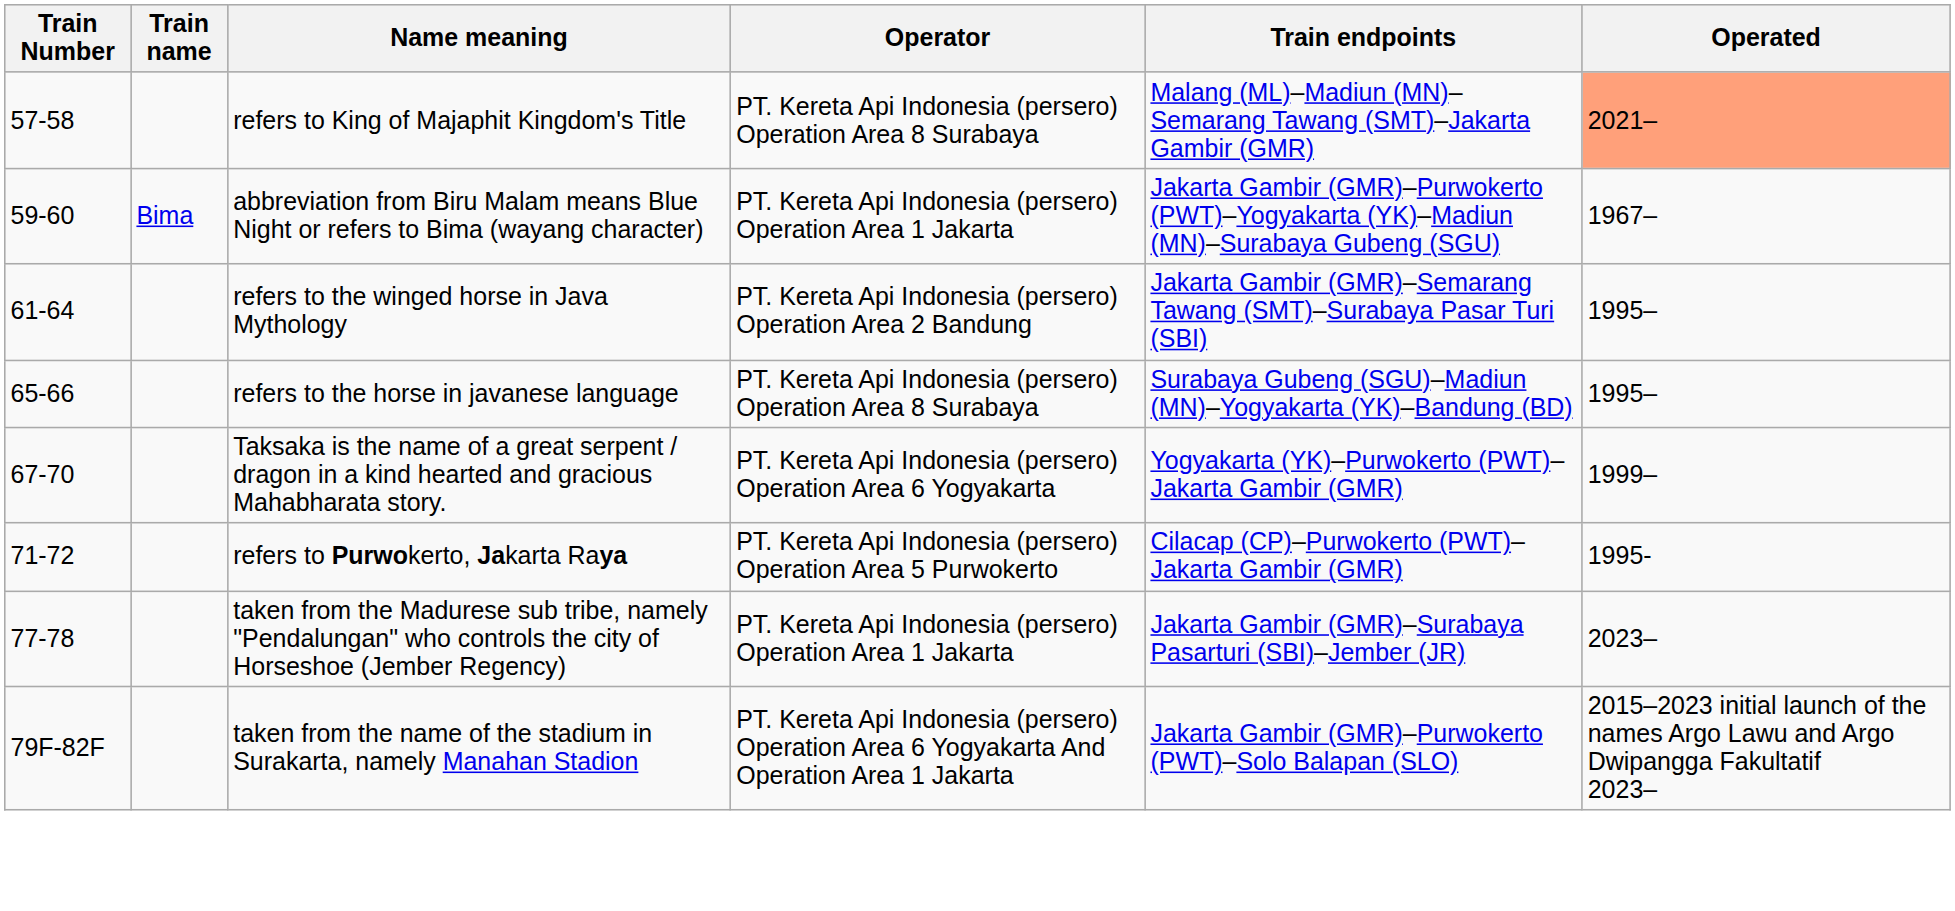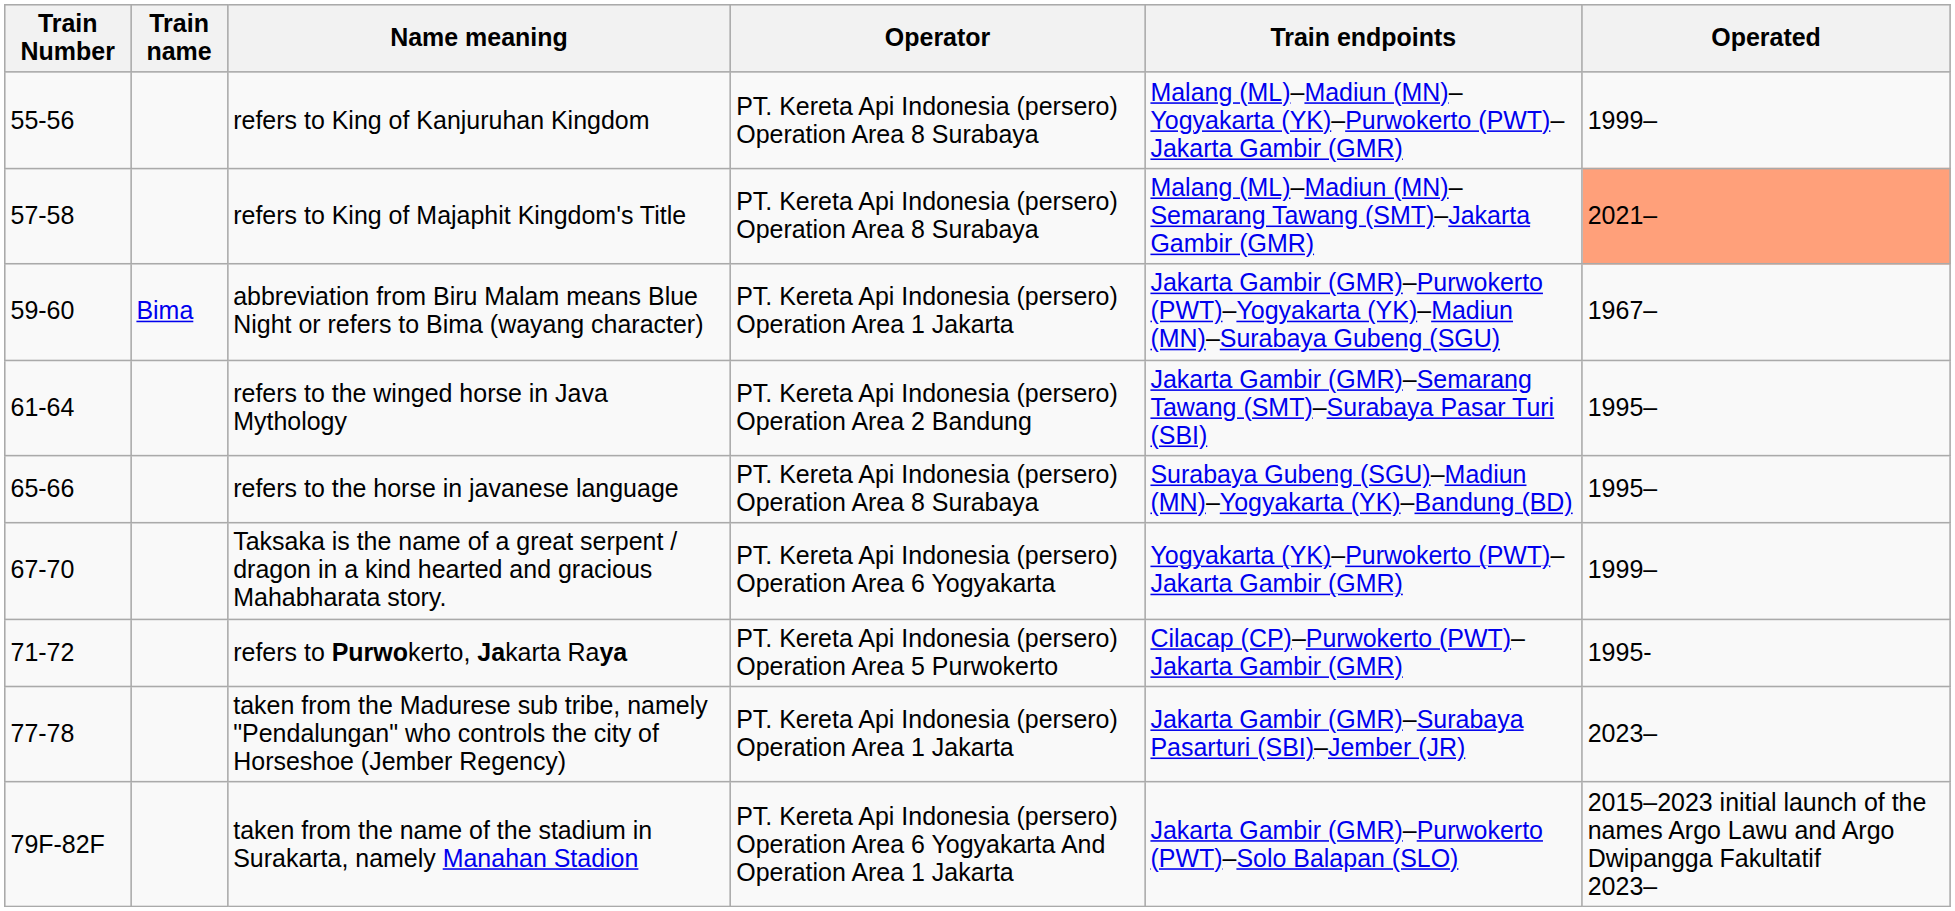 <table class="wikitable sortable">
 <tr>
 <th>Train Number</th>
 <th>Train name</th>
 <th>Name meaning</th>
 <th>Operator</th>
 <th>Train endpoints</th>
 <th>Operated</th>
+</tr>
+<tr>
+<td>55-56</td>
+<td></td>
+<td>refers to King of Kanjuruhan Kingdom</td>
+<td>PT. Kereta Api Indonesia (persero) Operation Area 8 Surabaya</td>
+<td><a href='#'>Malang (ML)</a>–<a href='#'>Madiun (MN)</a>–<a href='#'>Yogyakarta (YK)</a>–<a href='#'>Purwokerto (PWT)</a>–<a href='#'>Jakarta Gambir (GMR)</a></td>
+<td>1999–</td>
 </tr>
 <tr>
 <td>57-58</td>
 <td></td>
 <td>refers to King of Majaphit Kingdom's Title</td>
 <td>PT. Kereta Api Indonesia (persero) Operation Area 8 Surabaya</td>
 <td><a href='#'>Malang (ML)</a>–<a href='#'>Madiun (MN)</a>–<a href='#'>Semarang Tawang (SMT)</a>–<a href='#'>Jakarta Gambir (GMR)</a></td>
 <td style="background: lightsalmon;">2021–</td>
 </tr>
 <tr>
 <td>59-60</td>
 <td><a href='#'>Bima</a></td>
 <td>abbreviation from Biru Malam means Blue Night or refers to Bima (wayang character)</td>
 <td>PT. Kereta Api Indonesia (persero) Operation Area 1 Jakarta</td>
 <td><a href='#'>Jakarta Gambir (GMR)</a>–<a href='#'>Purwokerto (PWT)</a>–<a href='#'>Yogyakarta (YK)</a>–<a href='#'>Madiun (MN)</a>–<a href='#'>Surabaya Gubeng (SGU)</a></td>
 <td>1967–</td>
 </tr>
 <tr>
 <td>61-64</td>
 <td></td>
 <td>refers to the winged horse in Java Mythology</td>
 <td>PT. Kereta Api Indonesia (persero) Operation Area 2 Bandung</td>
 <td><a href='#'>Jakarta Gambir (GMR)</a>–<a href='#'>Semarang Tawang (SMT)</a>–<a href='#'>Surabaya Pasar Turi (SBI)</a></td>
 <td>1995–</td>
 </tr>
 <tr>
 <td>65-66</td>
 <td></td>
 <td>refers to the horse in javanese language</td>
 <td>PT. Kereta Api Indonesia (persero) Operation Area 8 Surabaya</td>
 <td><a href='#'>Surabaya Gubeng (SGU)</a>–<a href='#'>Madiun (MN)</a>–<a href='#'>Yogyakarta (YK)</a>–<a href='#'>Bandung (BD)</a></td>
 <td>1995–</td>
 </tr>
 <tr>
 <td>67-70</td>
 <td></td>
 <td>Taksaka is the name of a great serpent / dragon in a kind hearted and gracious Mahabharata story.</td>
 <td>PT. Kereta Api Indonesia (persero) Operation Area 6 Yogyakarta</td>
 <td><a href='#'>Yogyakarta (YK)</a>–<a href='#'>Purwokerto (PWT)</a>–<a href='#'>Jakarta Gambir (GMR)</a></td>
 <td>1999–</td>
 </tr>
 <tr>
 <td>71-72</td>
 <td></td>
 <td>refers to <strong>Purwo</strong>kerto, <strong>Ja</strong>karta Ra<strong>ya</strong></td>
 <td>PT. Kereta Api Indonesia (persero) Operation Area 5 Purwokerto</td>
 <td><a href='#'>Cilacap (CP)</a>–<a href='#'>Purwokerto (PWT)</a>–<a href='#'>Jakarta Gambir (GMR)</a></td>
 <td>1995-</td>
 </tr>
 <tr>
 <td>77-78</td>
 <td></td>
 <td>taken from the Madurese sub tribe, namely "Pendalungan" who controls the city of Horseshoe (Jember Regency)</td>
 <td>PT. Kereta Api Indonesia (persero) Operation Area 1 Jakarta</td>
 <td><a href='#'>Jakarta Gambir (GMR)</a>–<a href='#'>Surabaya Pasarturi (SBI)</a>–<a href='#'>Jember (JR)</a></td>
 <td>2023–</td>
 </tr>
 <tr>
 <td>79F-82F</td>
 <td></td>
 <td>taken from the name of the stadium in Surakarta, namely <a href='#'>Manahan Stadion</a></td>
 <td>PT. Kereta Api Indonesia (persero) Operation Area 6 Yogyakarta And Operation Area 1 Jakarta</td>
 <td><a href='#'>Jakarta Gambir (GMR)</a>–<a href='#'>Purwokerto (PWT)</a>–<a href='#'>Solo Balapan (SLO)</a></td>
 <td>2015–2023 initial launch of the names Argo Lawu and Argo Dwipangga Fakultatif <br> 2023–</td>
 </tr>
 </table>
